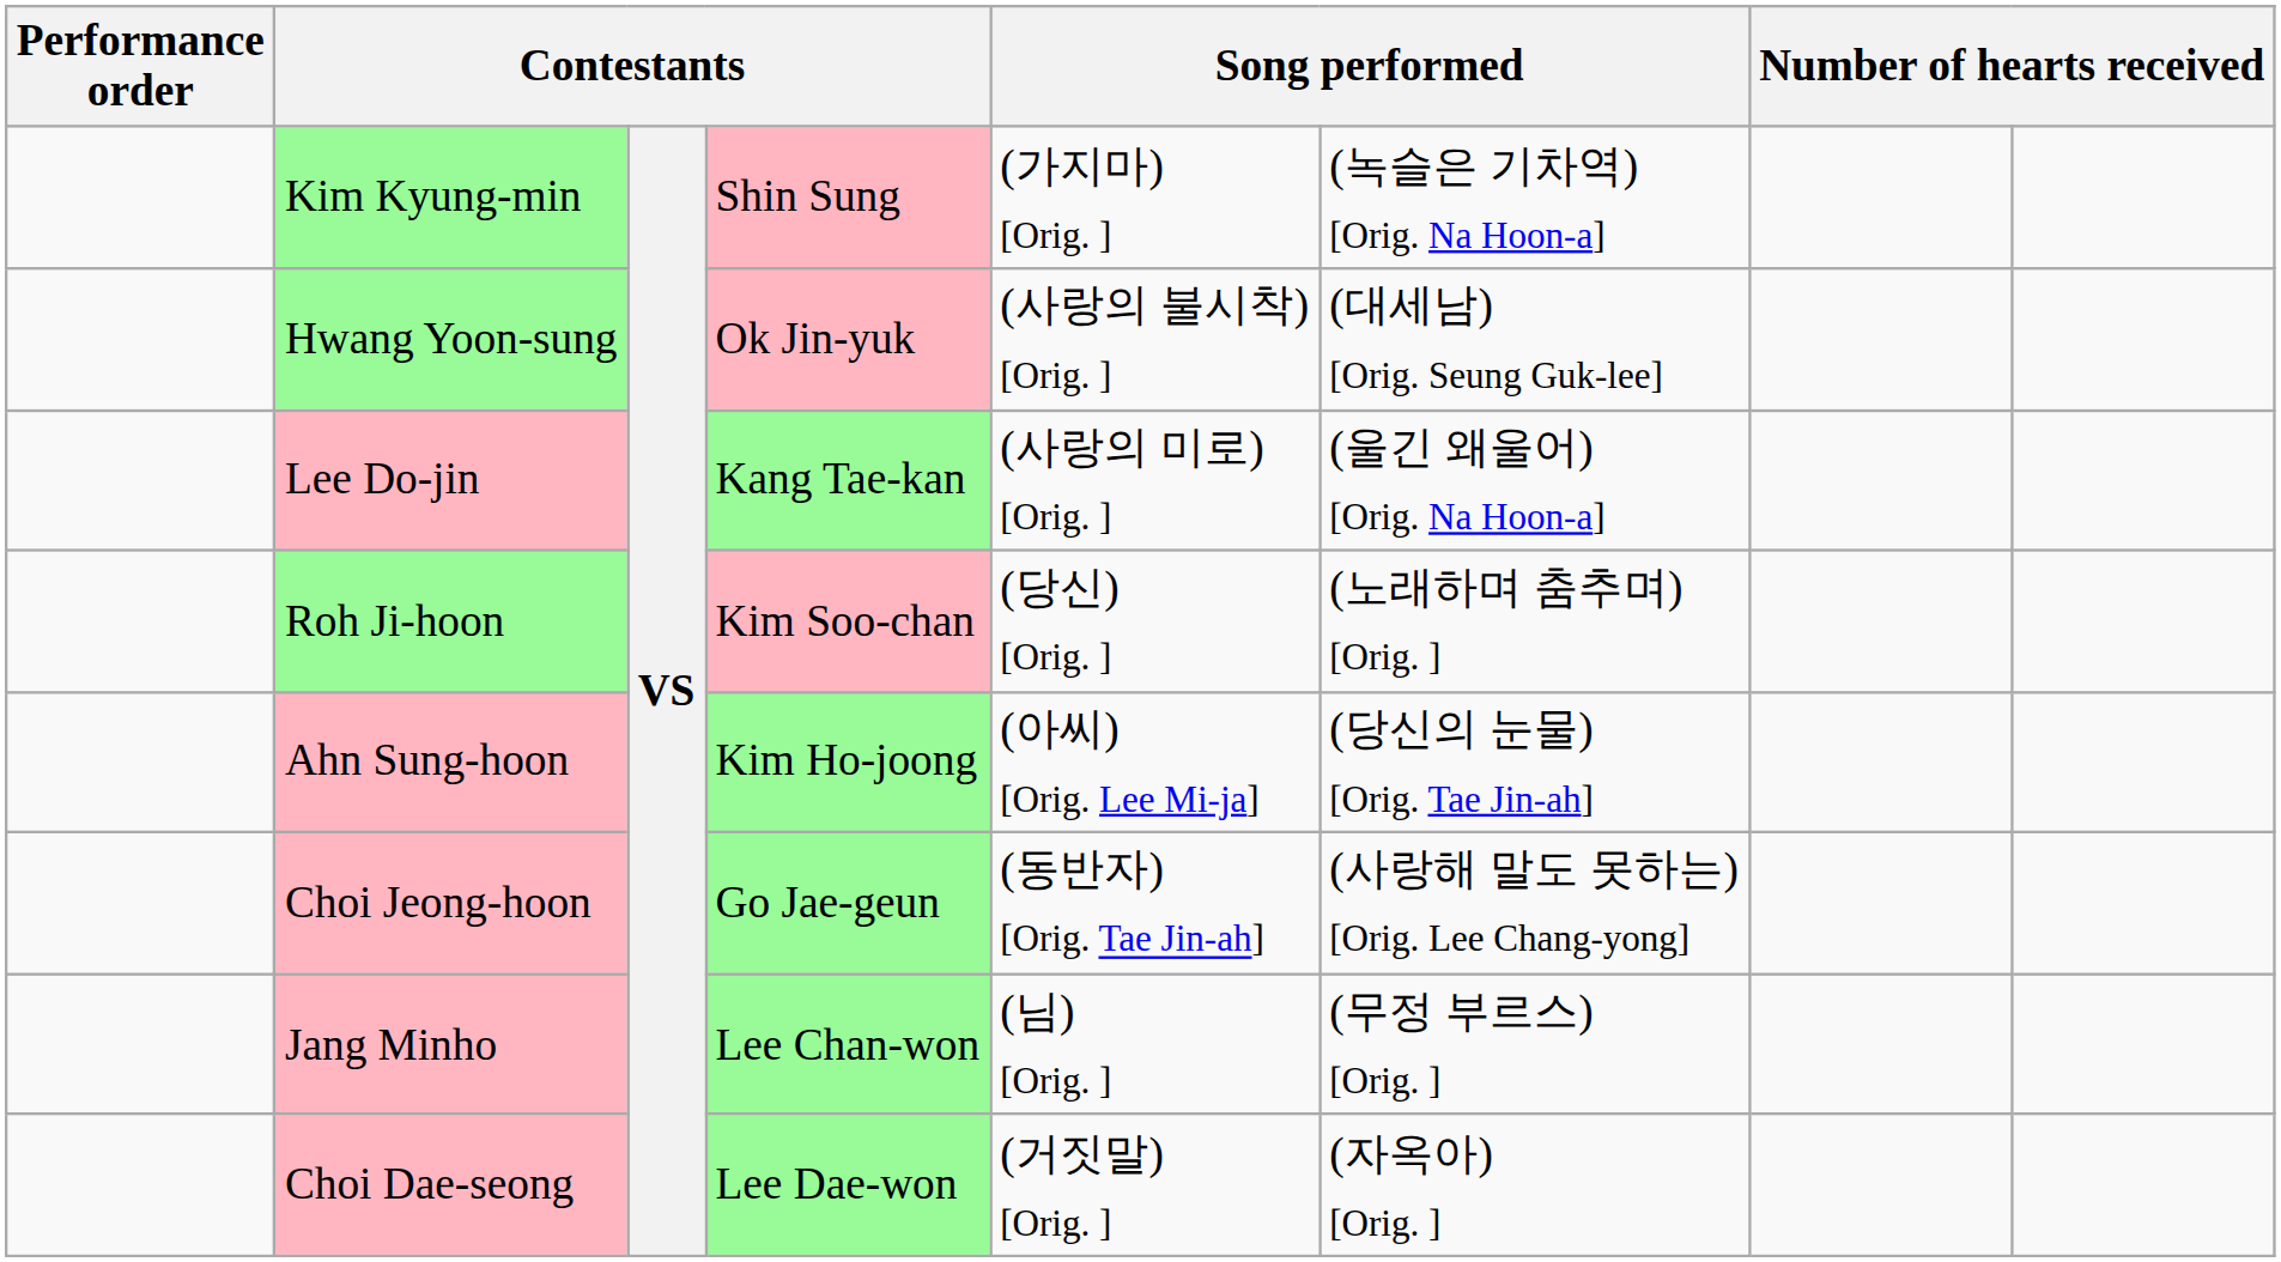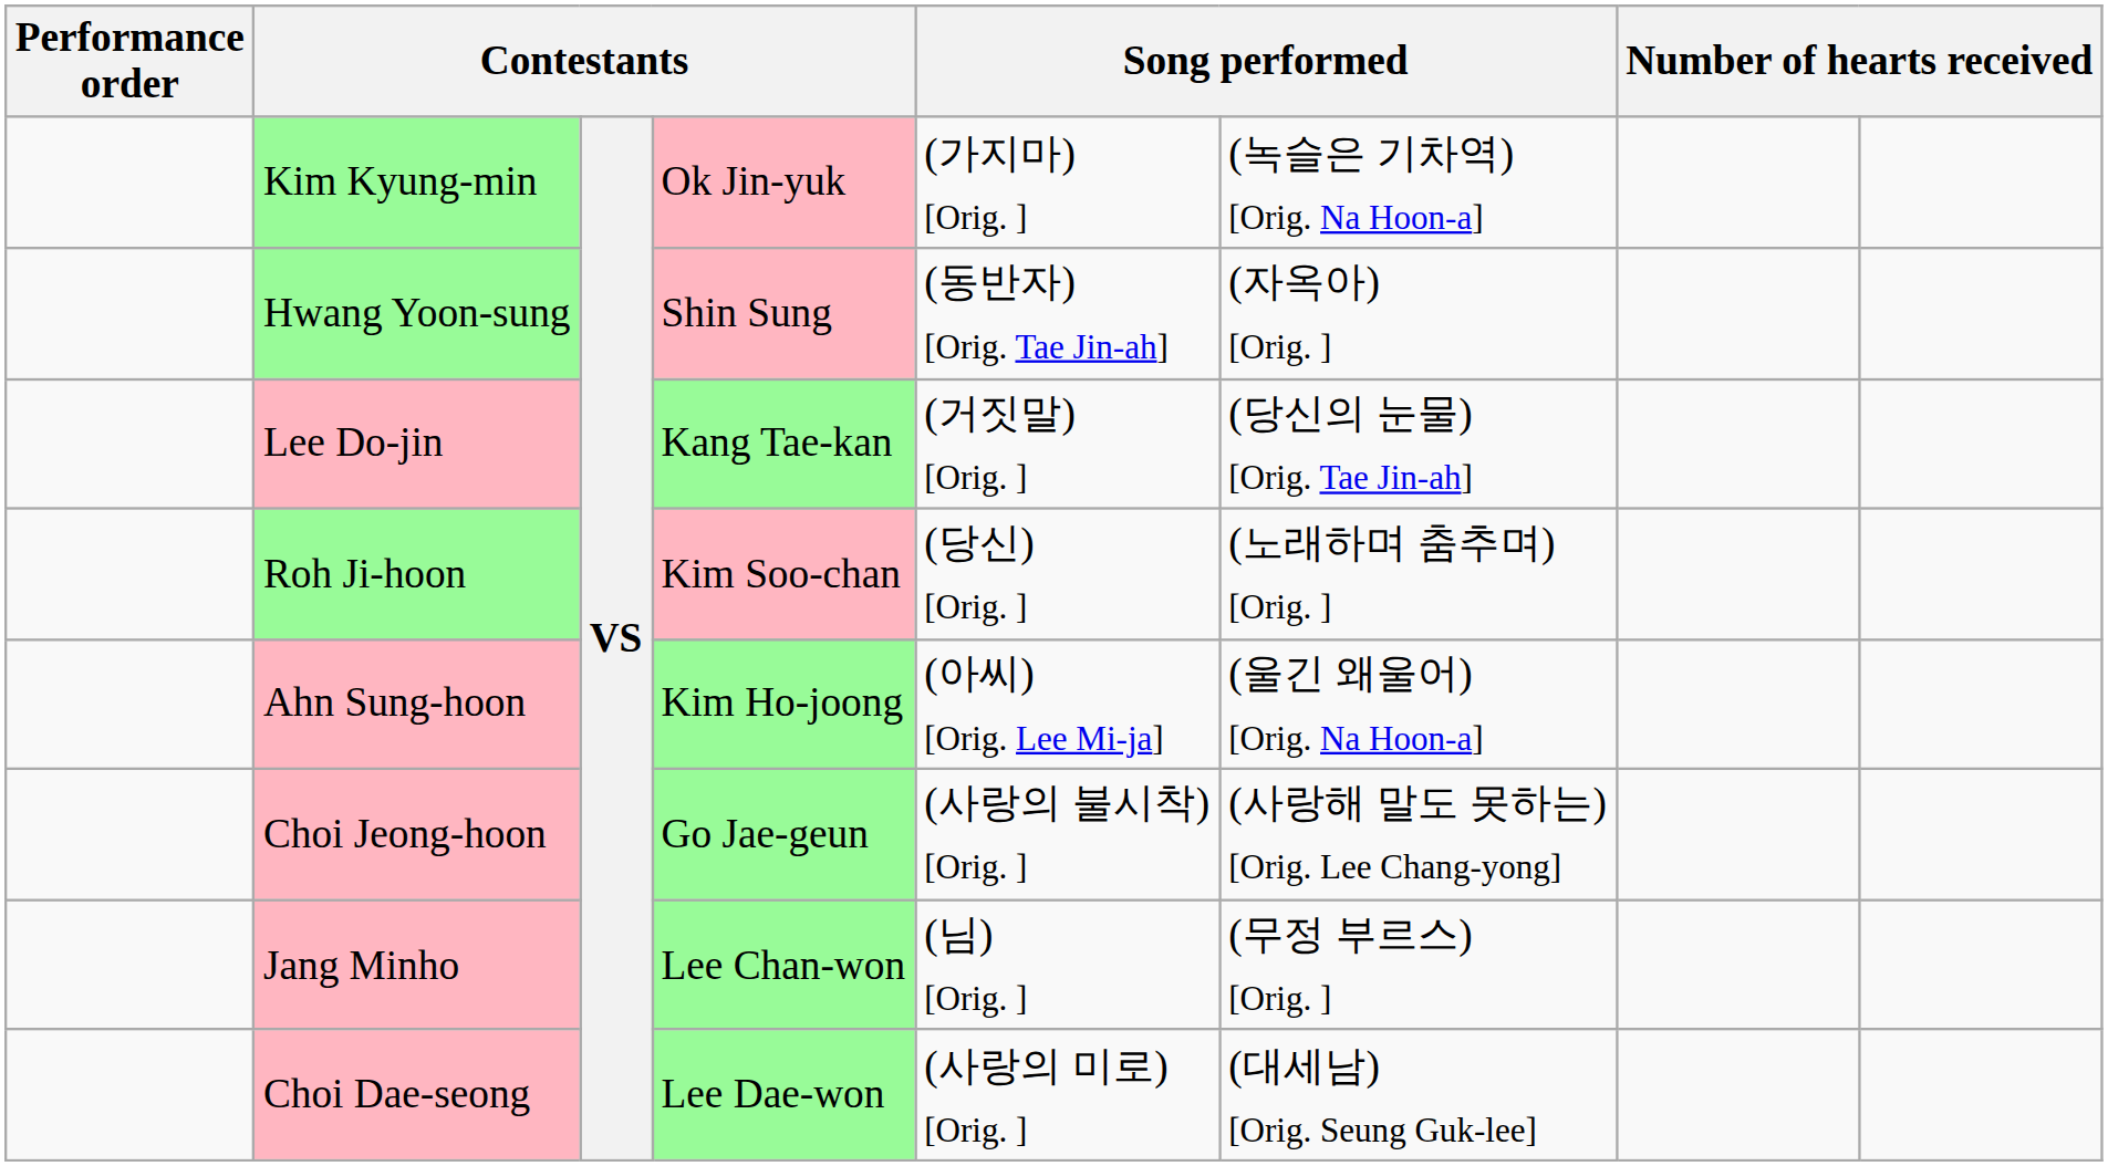 <table class=wikitable>
 <tr>
 <th>Performance<br>order</th>
 <th colspan=3>Contestants</th>
 <th colspan=2>Song performed</th>
 <th colspan=2>Number of hearts received</th>
 </tr>
 <tr>
 <td></td>
 <td bgcolor=palegreen>Kim Kyung-min</td>
 <th rowspan="8">VS</th>
-<td bgcolor=lightpink>Shin Sung</td>
+<td bgcolor=lightpink>Ok Jin-yuk</td>
 <td>(가지마)<br><sub>[Orig. ]</sub></td>
 <td>(녹슬은 기차역)<br><sub>[Orig. <a href='#'>Na Hoon-a</a>]</sub></td>
 <td></td>
 <td></td>
 </tr>
 <tr>
 <td></td>
 <td bgcolor=palegreen>Hwang Yoon-sung</td>
-<td bgcolor=lightpink>Ok Jin-yuk</td>
-<td>(사랑의 불시착)<br><sub>[Orig. ]</sub></td>
-<td>(대세남)<br><sub>[Orig. Seung Guk-lee]</sub></td>
+<td bgcolor=lightpink>Shin Sung</td>
+<td>(동반자)<br><sub>[Orig. <a href='#'>Tae Jin-ah</a>]</sub></td>
+<td>(자옥아)<br><sub>[Orig. ]</sub></td>
 <td></td>
 <td></td>
 </tr>
 <tr>
 <td></td>
 <td bgcolor=lightpink>Lee Do-jin</td>
 <td bgcolor=palegreen>Kang Tae-kan</td>
-<td>(사랑의 미로)<br><sub>[Orig. ]</sub></td>
-<td>(울긴 왜울어)<br><sub>[Orig. <a href='#'>Na Hoon-a</a>]</sub></td>
+<td>(거짓말)<br><sub>[Orig. ]</sub></td>
+<td>(당신의 눈물)<br><sub>[Orig. <a href='#'>Tae Jin-ah</a>]</sub></td>
 <td></td>
 <td></td>
 </tr>
 <tr>
 <td></td>
 <td bgcolor=palegreen>Roh Ji-hoon</td>
 <td bgcolor=lightpink>Kim Soo-chan</td>
 <td>(당신)<br><sub>[Orig. ]</sub></td>
 <td>(노래하며 춤추며)<br><sub>[Orig. ]</sub></td>
 <td></td>
 <td></td>
 </tr>
 <tr>
 <td></td>
 <td bgcolor=lightpink>Ahn Sung-hoon</td>
 <td bgcolor=palegreen>Kim Ho-joong</td>
 <td>(아씨)<br><sub>[Orig. <a href='#'>Lee Mi-ja</a>]</sub></td>
-<td>(당신의 눈물)<br><sub>[Orig. <a href='#'>Tae Jin-ah</a>]</sub></td>
+<td>(울긴 왜울어)<br><sub>[Orig. <a href='#'>Na Hoon-a</a>]</sub></td>
 <td></td>
 <td></td>
 </tr>
 <tr>
 <td></td>
 <td bgcolor=lightpink>Choi Jeong-hoon</td>
 <td bgcolor=palegreen>Go Jae-geun</td>
-<td>(동반자)<br><sub>[Orig. <a href='#'>Tae Jin-ah</a>]</sub></td>
+<td>(사랑의 불시착)<br><sub>[Orig. ]</sub></td>
 <td>(사랑해 말도 못하는)<br><sub>[Orig. Lee Chang-yong]</sub></td>
 <td></td>
 <td></td>
 </tr>
 <tr>
 <td></td>
 <td bgcolor=lightpink>Jang Minho</td>
 <td bgcolor=palegreen>Lee Chan-won</td>
 <td>(님)<br><sub>[Orig. ]</sub></td>
 <td>(무정 부르스)<br><sub>[Orig. ]</sub></td>
 <td></td>
 <td></td>
 </tr>
 <tr>
 <td></td>
 <td bgcolor=lightpink>Choi Dae-seong</td>
 <td bgcolor=palegreen>Lee Dae-won</td>
-<td>(거짓말)<br><sub>[Orig. ]</sub></td>
-<td>(자옥아)<br><sub>[Orig. ]</sub></td>
+<td>(사랑의 미로)<br><sub>[Orig. ]</sub></td>
+<td>(대세남)<br><sub>[Orig. Seung Guk-lee]</sub></td>
 <td></td>
 <td></td>
 </tr>
 </table>
